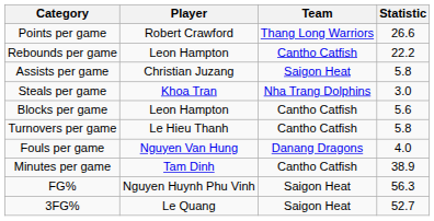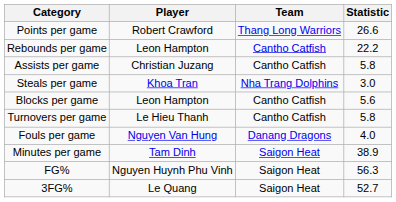 <table class="wikitable" style="text-align:center">
 <tr>
 <th>Category</th>
 <th>Player</th>
 <th>Team</th>
 <th>Statistic</th>
 </tr>
 <tr>
 <td>Points per game</td>
 <td>Robert Crawford</td>
 <td><a href='#'>Thang Long Warriors</a></td>
 <td>26.6</td>
 </tr>
 <tr>
 <td>Rebounds per game</td>
 <td>Leon Hampton</td>
 <td><a href='#'>Cantho Catfish</a></td>
 <td>22.2</td>
 </tr>
 <tr>
 <td>Assists per game</td>
 <td>Christian Juzang</td>
-<td><a href='#'>Saigon Heat</a></td>
+<td>Cantho Catfish</td>
 <td>5.8</td>
 </tr>
 <tr>
 <td>Steals per game</td>
 <td><a href='#'>Khoa Tran</a></td>
 <td><a href='#'>Nha Trang Dolphins</a></td>
 <td>3.0</td>
 </tr>
 <tr>
 <td>Blocks per game</td>
 <td>Leon Hampton</td>
 <td>Cantho Catfish</td>
 <td>5.6</td>
 </tr>
 <tr>
 <td>Turnovers per game</td>
 <td>Le Hieu Thanh</td>
 <td>Cantho Catfish</td>
 <td>5.8</td>
 </tr>
 <tr>
 <td>Fouls per game</td>
 <td><a href='#'>Nguyen Van Hung</a></td>
 <td><a href='#'>Danang Dragons</a></td>
 <td>4.0</td>
 </tr>
 <tr>
 <td>Minutes per game</td>
 <td><a href='#'>Tam Dinh</a></td>
-<td>Cantho Catfish</td>
+<td><a href='#'>Saigon Heat</a></td>
 <td>38.9</td>
 </tr>
 <tr>
 <td>FG%</td>
 <td>Nguyen Huynh Phu Vinh</td>
 <td>Saigon Heat</td>
 <td>56.3</td>
 </tr>
 <tr>
 <td>3FG%</td>
 <td>Le Quang</td>
 <td>Saigon Heat</td>
 <td>52.7</td>
 </tr>
 </table>
